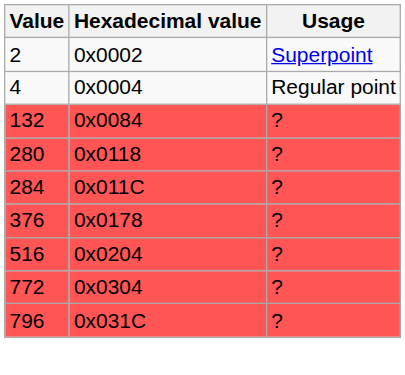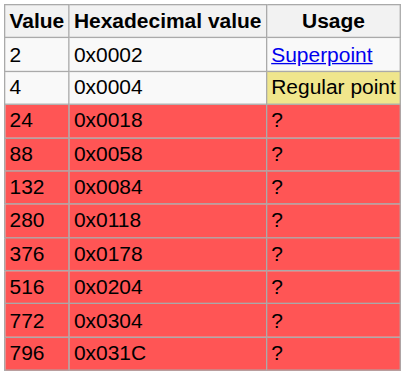 <table class="wikitable">
 <tr>
 <th>Value</th>
 <th>Hexadecimal value</th>
 <th>Usage</th>
 </tr>
 <tr>
 <td>2</td>
 <td>0x0002</td>
 <td><a href='#'>Superpoint</a></td>
 </tr>
 <tr>
 <td>4</td>
 <td>0x0004</td>
-<td>Regular point</td>
+<td style="background: khaki;">Regular point</td>
+</tr>
+<tr style="background:#FF5555;">
+<td>24</td>
+<td>0x0018</td>
+<td>?</td>
+</tr>
+<tr style="background:#FF5555;">
+<td>88</td>
+<td>0x0058</td>
+<td>?</td>
 </tr>
 <tr style="background:#FF5555;">
 <td>132</td>
 <td>0x0084</td>
 <td>?</td>
 </tr>
 <tr style="background:#FF5555;">
 <td>280</td>
 <td>0x0118</td>
-<td>?</td>
-</tr>
-<tr style="background:#FF5555;">
-<td>284</td>
-<td>0x011C</td>
 <td>?</td>
 </tr>
 <tr style="background:#FF5555;">
 <td>376</td>
 <td>0x0178</td>
 <td>?</td>
 </tr>
 <tr style="background:#FF5555;">
 <td>516</td>
 <td>0x0204</td>
 <td>?</td>
 </tr>
 <tr style="background:#FF5555;">
 <td>772</td>
 <td>0x0304</td>
 <td>?</td>
 </tr>
 <tr style="background:#FF5555;">
 <td>796</td>
 <td>0x031C</td>
 <td>?</td>
 </tr>
 </table>
